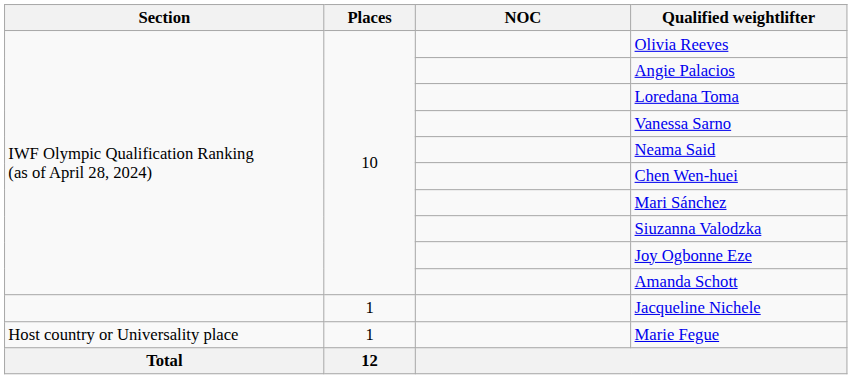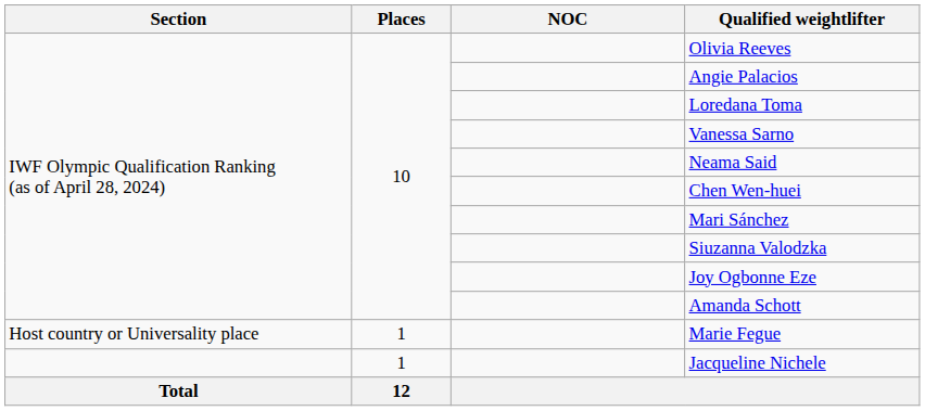 <table class="wikitable">
 <tr>
 <th width=300>Section</th>
 <th width=80>Places</th>
 <th width=200>NOC</th>
 <th width=200>Qualified weightlifter</th>
 </tr>
 <tr>
 <td rowspan=10>IWF Olympic Qualification Ranking<br>(as of April 28, 2024)</td>
 <td rowspan=10 align=center>10</td>
 <td></td>
 <td><a href='#'>Olivia Reeves</a></td>
 </tr>
 <tr>
 <td></td>
 <td><a href='#'>Angie Palacios</a></td>
 </tr>
 <tr>
 <td></td>
 <td><a href='#'>Loredana Toma</a></td>
 </tr>
 <tr>
 <td></td>
 <td><a href='#'>Vanessa Sarno</a></td>
 </tr>
 <tr>
 <td></td>
 <td><a href='#'>Neama Said</a></td>
 </tr>
 <tr>
 <td></td>
 <td><a href='#'>Chen Wen-huei</a></td>
 </tr>
 <tr>
 <td></td>
 <td><a href='#'>Mari Sánchez</a></td>
 </tr>
 <tr>
 <td></td>
 <td><a href='#'>Siuzanna Valodzka</a></td>
 </tr>
 <tr>
 <td></td>
 <td><a href='#'>Joy Ogbonne Eze</a></td>
 </tr>
 <tr>
 <td></td>
 <td><a href='#'>Amanda Schott</a></td>
 </tr>
 <tr>
+<td>Host country or Universality place</td>
+<td align=center>1</td>
+<td></td>
+<td><a href='#'>Marie Fegue</a></td>
+</tr>
+<tr>
 <td></td>
 <td align=center>1</td>
 <td></td>
 <td><a href='#'>Jacqueline Nichele</a></td>
-</tr>
-<tr>
-<td>Host country or Universality place</td>
-<td align=center>1</td>
-<td></td>
-<td><a href='#'>Marie Fegue</a></td>
 </tr>
 <tr>
 <th>Total</th>
 <th>12</th>
 <th colspan=2></th>
 </tr>
 </table>
